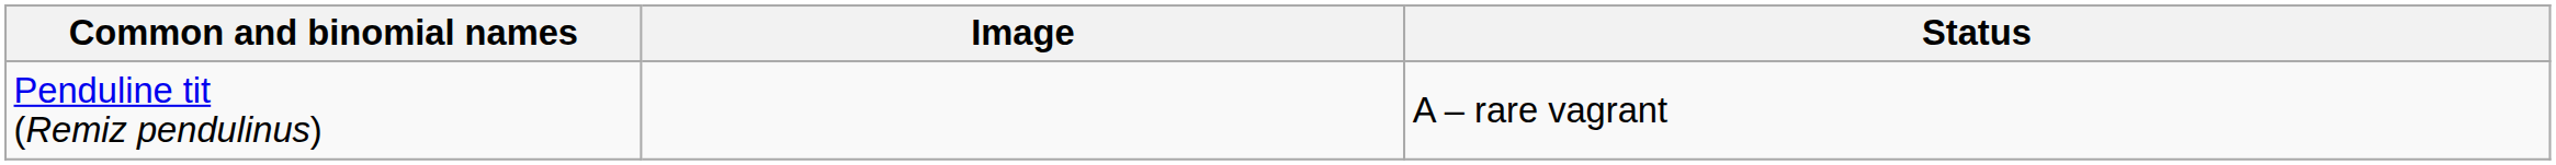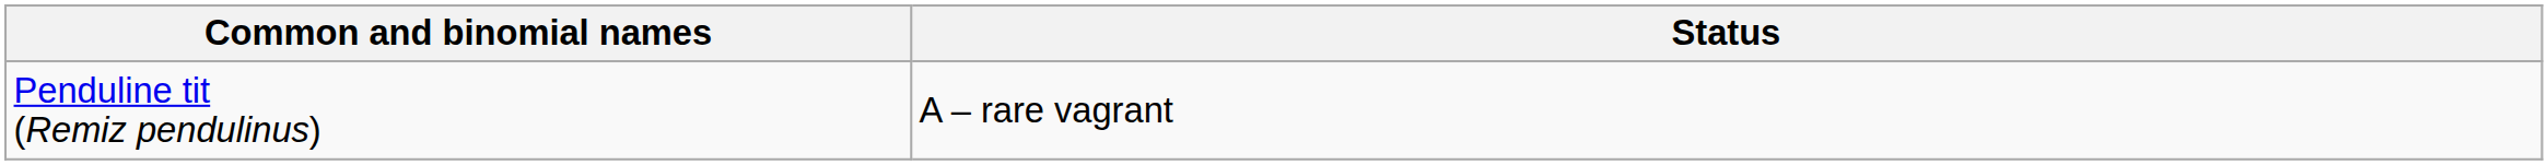 <table width=90% class="wikitable">
 <tr>
 <th width=25%>Common and binomial names</th>
-<th width=30%>Image</th>
 <th width=45%>Status</th>
 </tr>
 <tr>
 <td><a href='#'>Penduline tit</a><br>(<em>Remiz pendulinus</em>)</td>
-<td></td>
 <td>A – rare vagrant</td>
 </tr>
 </table>
